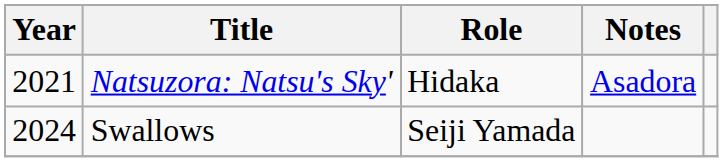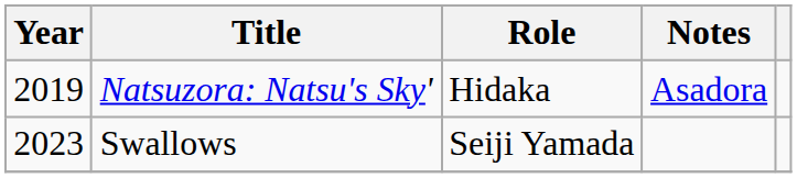 <table class="wikitable sortable">
 <tr>
 <th>Year</th>
 <th>Title</th>
 <th>Role</th>
 <th class="unsortable">Notes</th>
 <th class="unsortable"></th>
 </tr>
 <tr>
-<td>2021</td>
+<td>2019</td>
 <td><em><a href='#'>Natsuzora: Natsu's Sky</a>'</td>
 <td>Hidaka</td>
 <td></em><a href='#'>Asadora</a><em></td>
 <td></td>
 </tr>
 <tr>
-<td>2024</td>
+<td>2023</td>
 <td></em>Swallows<em></td>
 <td>Seiji Yamada</td>
 <td></td>
 <td></td>
 </tr>
 <tr>
 </tr>
 </table>
